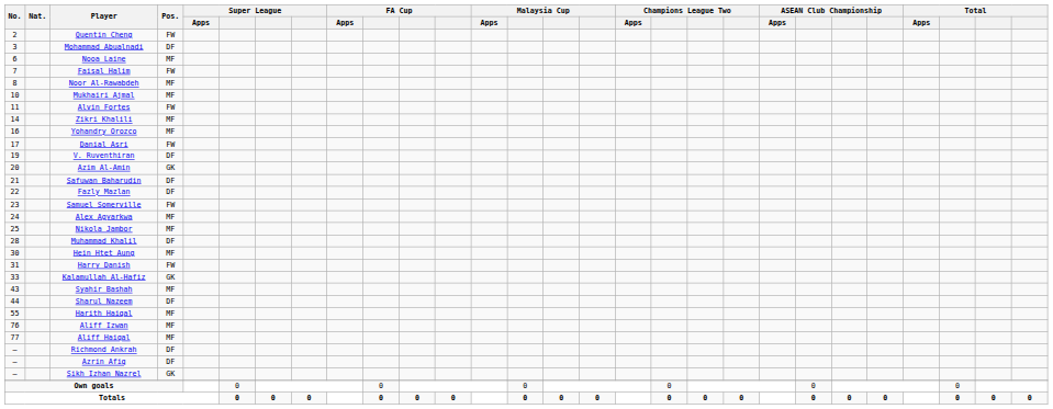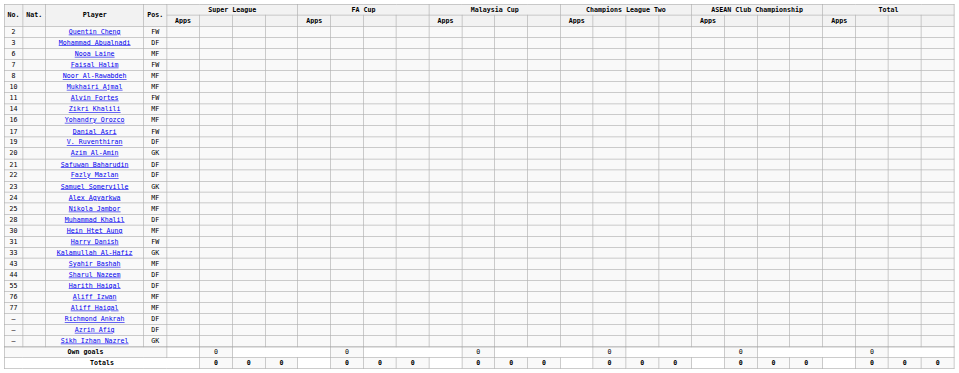 <table class="wikitable sortable alternance" style="text-align:center;width:100%;font-size:85%;">
 <tr>
 <th rowspan="2" style="width:5px;">No.</th>
 <th rowspan="2" style="width:5px;">Nat.</th>
 <th rowspan="2" scope="col" style="width:130px">Player</th>
 <th rowspan="2" style="width:5px;">Pos.</th>
 <th colspan="4">Super League</th>
 <th colspan="4">FA Cup</th>
 <th colspan="4">Malaysia Cup</th>
 <th colspan="4">Champions League Two</th>
 <th colspan="4">ASEAN Club Championship</th>
 <th colspan="4">Total</th>
 </tr>
 <tr style="text-align:center;">
 <th width=40>Apps</th>
 <th width=40></th>
 <th width=40></th>
 <th width=40></th>
 <th width=40>Apps</th>
 <th width=40></th>
 <th width=40></th>
 <th width=40></th>
 <th width=40>Apps</th>
 <th width=40></th>
 <th width=40></th>
 <th width=40></th>
 <th width=40>Apps</th>
 <th width=40></th>
 <th width=40></th>
 <th width=40></th>
 <th width=40>Apps</th>
 <th width=40></th>
 <th width=40></th>
 <th width=40></th>
 <th width=40>Apps</th>
 <th width=40></th>
 <th width=40></th>
 <th width=40></th>
 </tr>
 <tr>
 <td>2</td>
 <td></td>
 <td><a href='#'>Quentin Cheng</a></td>
 <td>FW</td>
 <td></td>
 <td></td>
 <td></td>
 <td></td>
 <td></td>
 <td></td>
 <td></td>
 <td></td>
 <td></td>
 <td></td>
 <td></td>
 <td></td>
 <td></td>
 <td></td>
 <td></td>
 <td></td>
 <td></td>
 <td></td>
 <td></td>
 <td></td>
 <td></td>
 <td></td>
 <td></td>
 <td></td>
 </tr>
 <tr>
 <td>3</td>
 <td></td>
 <td><a href='#'>Mohammad Abualnadi</a></td>
 <td>DF</td>
 <td></td>
 <td></td>
 <td></td>
 <td></td>
 <td></td>
 <td></td>
 <td></td>
 <td></td>
 <td></td>
 <td></td>
 <td></td>
 <td></td>
 <td></td>
 <td></td>
 <td></td>
 <td></td>
 <td></td>
 <td></td>
 <td></td>
 <td></td>
 <td></td>
 <td></td>
 <td></td>
 <td></td>
 </tr>
 <tr>
 <td>6</td>
 <td></td>
 <td><a href='#'>Nooa Laine</a></td>
 <td>MF</td>
 <td></td>
 <td></td>
 <td></td>
 <td></td>
 <td></td>
 <td></td>
 <td></td>
 <td></td>
 <td></td>
 <td></td>
 <td></td>
 <td></td>
 <td></td>
 <td></td>
 <td></td>
 <td></td>
 <td></td>
 <td></td>
 <td></td>
 <td></td>
 <td></td>
 <td></td>
 <td></td>
 <td></td>
 </tr>
 <tr>
 <td>7</td>
 <td></td>
 <td><a href='#'>Faisal Halim</a></td>
 <td>FW</td>
 <td></td>
 <td></td>
 <td></td>
 <td></td>
 <td></td>
 <td></td>
 <td></td>
 <td></td>
 <td></td>
 <td></td>
 <td></td>
 <td></td>
 <td></td>
 <td></td>
 <td></td>
 <td></td>
 <td></td>
 <td></td>
 <td></td>
 <td></td>
 <td></td>
 <td></td>
 <td></td>
 <td></td>
 </tr>
 <tr>
 <td>8</td>
 <td></td>
 <td><a href='#'>Noor Al-Rawabdeh</a></td>
 <td>MF</td>
 <td></td>
 <td></td>
 <td></td>
 <td></td>
 <td></td>
 <td></td>
 <td></td>
 <td></td>
 <td></td>
 <td></td>
 <td></td>
 <td></td>
 <td></td>
 <td></td>
 <td></td>
 <td></td>
 <td></td>
 <td></td>
 <td></td>
 <td></td>
 <td></td>
 <td></td>
 <td></td>
 <td></td>
 </tr>
 <tr>
 <td>10</td>
 <td></td>
 <td><a href='#'>Mukhairi Ajmal</a></td>
 <td>MF</td>
 <td></td>
 <td></td>
 <td></td>
 <td></td>
 <td></td>
 <td></td>
 <td></td>
 <td></td>
 <td></td>
 <td></td>
 <td></td>
 <td></td>
 <td></td>
 <td></td>
 <td></td>
 <td></td>
 <td></td>
 <td></td>
 <td></td>
 <td></td>
 <td></td>
 <td></td>
 <td></td>
 <td></td>
 </tr>
 <tr>
 <td>11</td>
 <td></td>
 <td><a href='#'>Alvin Fortes</a></td>
 <td>FW</td>
 <td></td>
 <td></td>
 <td></td>
 <td></td>
 <td></td>
 <td></td>
 <td></td>
 <td></td>
 <td></td>
 <td></td>
 <td></td>
 <td></td>
 <td></td>
 <td></td>
 <td></td>
 <td></td>
 <td></td>
 <td></td>
 <td></td>
 <td></td>
 <td></td>
 <td></td>
 <td></td>
 <td></td>
 </tr>
 <tr>
 <td>14</td>
 <td></td>
 <td><a href='#'>Zikri Khalili</a></td>
 <td>MF</td>
 <td></td>
 <td></td>
 <td></td>
 <td></td>
 <td></td>
 <td></td>
 <td></td>
 <td></td>
 <td></td>
 <td></td>
 <td></td>
 <td></td>
 <td></td>
 <td></td>
 <td></td>
 <td></td>
 <td></td>
 <td></td>
 <td></td>
 <td></td>
 <td></td>
 <td></td>
 <td></td>
 <td></td>
 </tr>
 <tr>
 <td>16</td>
 <td></td>
 <td><a href='#'>Yohandry Orozco</a></td>
 <td>MF</td>
 <td></td>
 <td></td>
 <td></td>
 <td></td>
 <td></td>
 <td></td>
 <td></td>
 <td></td>
 <td></td>
 <td></td>
 <td></td>
 <td></td>
 <td></td>
 <td></td>
 <td></td>
 <td></td>
 <td></td>
 <td></td>
 <td></td>
 <td></td>
 <td></td>
 <td></td>
 <td></td>
 <td></td>
 </tr>
 <tr>
 <td>17</td>
 <td></td>
 <td><a href='#'>Danial Asri</a></td>
 <td>FW</td>
 <td></td>
 <td></td>
 <td></td>
 <td></td>
 <td></td>
 <td></td>
 <td></td>
 <td></td>
 <td></td>
 <td></td>
 <td></td>
 <td></td>
 <td></td>
 <td></td>
 <td></td>
 <td></td>
 <td></td>
 <td></td>
 <td></td>
 <td></td>
 <td></td>
 <td></td>
 <td></td>
 <td></td>
 </tr>
 <tr>
 <td>19</td>
 <td></td>
 <td><a href='#'>V. Ruventhiran</a></td>
 <td>DF</td>
 <td></td>
 <td></td>
 <td></td>
 <td></td>
 <td></td>
 <td></td>
 <td></td>
 <td></td>
 <td></td>
 <td></td>
 <td></td>
 <td></td>
 <td></td>
 <td></td>
 <td></td>
 <td></td>
 <td></td>
 <td></td>
 <td></td>
 <td></td>
 <td></td>
 <td></td>
 <td></td>
 <td></td>
 </tr>
 <tr>
 <td>20</td>
 <td></td>
 <td><a href='#'>Azim Al-Amin</a></td>
 <td>GK</td>
 <td></td>
 <td></td>
 <td></td>
 <td></td>
 <td></td>
 <td></td>
 <td></td>
 <td></td>
 <td></td>
 <td></td>
 <td></td>
 <td></td>
 <td></td>
 <td></td>
 <td></td>
 <td></td>
 <td></td>
 <td></td>
 <td></td>
 <td></td>
 <td></td>
 <td></td>
 <td></td>
 <td></td>
 </tr>
 <tr>
 <td>21</td>
 <td></td>
 <td><a href='#'>Safuwan Baharudin</a></td>
 <td>DF</td>
 <td></td>
 <td></td>
 <td></td>
 <td></td>
 <td></td>
 <td></td>
 <td></td>
 <td></td>
 <td></td>
 <td></td>
 <td></td>
 <td></td>
 <td></td>
 <td></td>
 <td></td>
 <td></td>
 <td></td>
 <td></td>
 <td></td>
 <td></td>
 <td></td>
 <td></td>
 <td></td>
 <td></td>
 </tr>
 <tr>
 <td>22</td>
 <td></td>
 <td><a href='#'>Fazly Mazlan</a></td>
 <td>DF</td>
 <td></td>
 <td></td>
 <td></td>
 <td></td>
 <td></td>
 <td></td>
 <td></td>
 <td></td>
 <td></td>
 <td></td>
 <td></td>
 <td></td>
 <td></td>
 <td></td>
 <td></td>
 <td></td>
 <td></td>
 <td></td>
 <td></td>
 <td></td>
 <td></td>
 <td></td>
 <td></td>
 <td></td>
 </tr>
 <tr>
 <td>23</td>
 <td></td>
 <td><a href='#'>Samuel Somerville</a></td>
-<td>FW</td>
+<td>GK</td>
 <td></td>
 <td></td>
 <td></td>
 <td></td>
 <td></td>
 <td></td>
 <td></td>
 <td></td>
 <td></td>
 <td></td>
 <td></td>
 <td></td>
 <td></td>
 <td></td>
 <td></td>
 <td></td>
 <td></td>
 <td></td>
 <td></td>
 <td></td>
 <td></td>
 <td></td>
 <td></td>
 <td></td>
 </tr>
 <tr>
 <td>24</td>
 <td></td>
 <td><a href='#'>Alex Agyarkwa</a></td>
 <td>MF</td>
 <td></td>
 <td></td>
 <td></td>
 <td></td>
 <td></td>
 <td></td>
 <td></td>
 <td></td>
 <td></td>
 <td></td>
 <td></td>
 <td></td>
 <td></td>
 <td></td>
 <td></td>
 <td></td>
 <td></td>
 <td></td>
 <td></td>
 <td></td>
 <td></td>
 <td></td>
 <td></td>
 <td></td>
 </tr>
 <tr>
 <td>25</td>
 <td></td>
 <td><a href='#'>Nikola Jambor</a></td>
 <td>MF</td>
 <td></td>
 <td></td>
 <td></td>
 <td></td>
 <td></td>
 <td></td>
 <td></td>
 <td></td>
 <td></td>
 <td></td>
 <td></td>
 <td></td>
 <td></td>
 <td></td>
 <td></td>
 <td></td>
 <td></td>
 <td></td>
 <td></td>
 <td></td>
 <td></td>
 <td></td>
 <td></td>
 <td></td>
 </tr>
 <tr>
 <td>28</td>
 <td></td>
 <td><a href='#'>Muhammad Khalil</a></td>
 <td>DF</td>
 <td></td>
 <td></td>
 <td></td>
 <td></td>
 <td></td>
 <td></td>
 <td></td>
 <td></td>
 <td></td>
 <td></td>
 <td></td>
 <td></td>
 <td></td>
 <td></td>
 <td></td>
 <td></td>
 <td></td>
 <td></td>
 <td></td>
 <td></td>
 <td></td>
 <td></td>
 <td></td>
 <td></td>
 </tr>
 <tr>
 <td>30</td>
 <td></td>
 <td><a href='#'>Hein Htet Aung</a></td>
 <td>MF</td>
 <td></td>
 <td></td>
 <td></td>
 <td></td>
 <td></td>
 <td></td>
 <td></td>
 <td></td>
 <td></td>
 <td></td>
 <td></td>
 <td></td>
 <td></td>
 <td></td>
 <td></td>
 <td></td>
 <td></td>
 <td></td>
 <td></td>
 <td></td>
 <td></td>
 <td></td>
 <td></td>
 <td></td>
 </tr>
 <tr>
 <td>31</td>
 <td></td>
 <td><a href='#'>Harry Danish</a></td>
 <td>FW</td>
 <td></td>
 <td></td>
 <td></td>
 <td></td>
 <td></td>
 <td></td>
 <td></td>
 <td></td>
 <td></td>
 <td></td>
 <td></td>
 <td></td>
 <td></td>
 <td></td>
 <td></td>
 <td></td>
 <td></td>
 <td></td>
 <td></td>
 <td></td>
 <td></td>
 <td></td>
 <td></td>
 <td></td>
 </tr>
 <tr>
 <td>33</td>
 <td></td>
 <td><a href='#'>Kalamullah Al-Hafiz</a></td>
 <td>GK</td>
 <td></td>
 <td></td>
 <td></td>
 <td></td>
 <td></td>
 <td></td>
 <td></td>
 <td></td>
 <td></td>
 <td></td>
 <td></td>
 <td></td>
 <td></td>
 <td></td>
 <td></td>
 <td></td>
 <td></td>
 <td></td>
 <td></td>
 <td></td>
 <td></td>
 <td></td>
 <td></td>
 <td></td>
 </tr>
 <tr>
 <td>43</td>
 <td></td>
 <td><a href='#'>Syahir Bashah</a></td>
 <td>MF</td>
 <td></td>
 <td></td>
 <td></td>
 <td></td>
 <td></td>
 <td></td>
 <td></td>
 <td></td>
 <td></td>
 <td></td>
 <td></td>
 <td></td>
 <td></td>
 <td></td>
 <td></td>
 <td></td>
 <td></td>
 <td></td>
 <td></td>
 <td></td>
 <td></td>
 <td></td>
 <td></td>
 <td></td>
 </tr>
 <tr>
 <td>44</td>
 <td></td>
 <td><a href='#'>Sharul Nazeem</a></td>
 <td>DF</td>
 <td></td>
 <td></td>
 <td></td>
 <td></td>
 <td></td>
 <td></td>
 <td></td>
 <td></td>
 <td></td>
 <td></td>
 <td></td>
 <td></td>
 <td></td>
 <td></td>
 <td></td>
 <td></td>
 <td></td>
 <td></td>
 <td></td>
 <td></td>
 <td></td>
 <td></td>
 <td></td>
 <td></td>
 </tr>
 <tr>
 <td>55</td>
 <td></td>
 <td><a href='#'>Harith Haiqal</a></td>
-<td>MF</td>
+<td>DF</td>
 <td></td>
 <td></td>
 <td></td>
 <td></td>
 <td></td>
 <td></td>
 <td></td>
 <td></td>
 <td></td>
 <td></td>
 <td></td>
 <td></td>
 <td></td>
 <td></td>
 <td></td>
 <td></td>
 <td></td>
 <td></td>
 <td></td>
 <td></td>
 <td></td>
 <td></td>
 <td></td>
 <td></td>
 </tr>
 <tr>
 <td>76</td>
 <td></td>
 <td><a href='#'>Aliff Izwan</a></td>
 <td>MF</td>
 <td></td>
 <td></td>
 <td></td>
 <td></td>
 <td></td>
 <td></td>
 <td></td>
 <td></td>
 <td></td>
 <td></td>
 <td></td>
 <td></td>
 <td></td>
 <td></td>
 <td></td>
 <td></td>
 <td></td>
 <td></td>
 <td></td>
 <td></td>
 <td></td>
 <td></td>
 <td></td>
 <td></td>
 </tr>
 <tr>
 <td>77</td>
 <td></td>
 <td><a href='#'>Aliff Haiqal</a></td>
 <td>MF</td>
 <td></td>
 <td></td>
 <td></td>
 <td></td>
 <td></td>
 <td></td>
 <td></td>
 <td></td>
 <td></td>
 <td></td>
 <td></td>
 <td></td>
 <td></td>
 <td></td>
 <td></td>
 <td></td>
 <td></td>
 <td></td>
 <td></td>
 <td></td>
 <td></td>
 <td></td>
 <td></td>
 <td></td>
 </tr>
 <tr>
 <td>—</td>
 <td></td>
 <td><a href='#'>Richmond Ankrah</a></td>
 <td>DF</td>
 <td></td>
 <td></td>
 <td></td>
 <td></td>
 <td></td>
 <td></td>
 <td></td>
 <td></td>
 <td></td>
 <td></td>
 <td></td>
 <td></td>
 <td></td>
 <td></td>
 <td></td>
 <td></td>
 <td></td>
 <td></td>
 <td></td>
 <td></td>
 <td></td>
 <td></td>
 <td></td>
 <td></td>
 </tr>
 <tr>
 <td>—</td>
 <td></td>
 <td><a href='#'>Azrin Afiq</a></td>
 <td>DF</td>
 <td></td>
 <td></td>
 <td></td>
 <td></td>
 <td></td>
 <td></td>
 <td></td>
 <td></td>
 <td></td>
 <td></td>
 <td></td>
 <td></td>
 <td></td>
 <td></td>
 <td></td>
 <td></td>
 <td></td>
 <td></td>
 <td></td>
 <td></td>
 <td></td>
 <td></td>
 <td></td>
 <td></td>
 </tr>
 <tr>
 <td>—</td>
 <td></td>
 <td><a href='#'>Sikh Izhan Nazrel</a></td>
 <td>GK</td>
 <td></td>
 <td></td>
 <td></td>
 <td></td>
 <td></td>
 <td></td>
 <td></td>
 <td></td>
 <td></td>
 <td></td>
 <td></td>
 <td></td>
 <td></td>
 <td></td>
 <td></td>
 <td></td>
 <td></td>
 <td></td>
 <td></td>
 <td></td>
 <td></td>
 <td></td>
 <td></td>
 <td></td>
 </tr>
 <tr>
 </tr>
 <tr class="sortbottom">
 <td colspan="4"><strong>Own goals</strong></td>
 <td ! style="background:white; text-align: center;"></td>
 <td>0</td>
 <td colspan="3" style="background:white;text-align:center"></td>
 <td>0</td>
 <td colspan="3" style="background:white;text-align:center"></td>
 <td>0</td>
 <td colspan="3" style="background:white;text-align:center"></td>
 <td>0</td>
 <td colspan="3" style="background:white;text-align:center"></td>
 <td>0</td>
 <td colspan="3" style="background:white;text-align:center"></td>
 <td>0</td>
 <td colspan="2" style="background:white;text-align:center"></td>
 </tr>
 <tr class="sortbottom">
 <td colspan="5" style="background:white;text-align:center"><strong>Totals</strong></td>
 <td><strong>0</strong></td>
 <td><strong>0</strong></td>
 <td><strong>0</strong></td>
 <td rowspan="1" style="background:white;text-align:center"></td>
 <td><strong>0</strong></td>
 <td><strong>0</strong></td>
 <td><strong>0</strong></td>
 <td rowspan="1" style="background:white;text-align:center"></td>
 <td><strong>0</strong></td>
 <td><strong>0</strong></td>
 <td><strong>0</strong></td>
 <td rowspan="1" style="background:white;text-align:center"></td>
 <td><strong>0</strong></td>
 <td><strong>0</strong></td>
 <td><strong>0</strong></td>
 <td rowspan="1" style="background:white;text-align:center"></td>
 <td><strong>0</strong></td>
 <td><strong>0</strong></td>
 <td><strong>0</strong></td>
 <td rowspan="1" style="background:white;text-align:center"></td>
 <td><strong>0</strong></td>
 <td><strong>0</strong></td>
 <td><strong>0</strong></td>
 </tr>
 </table>
